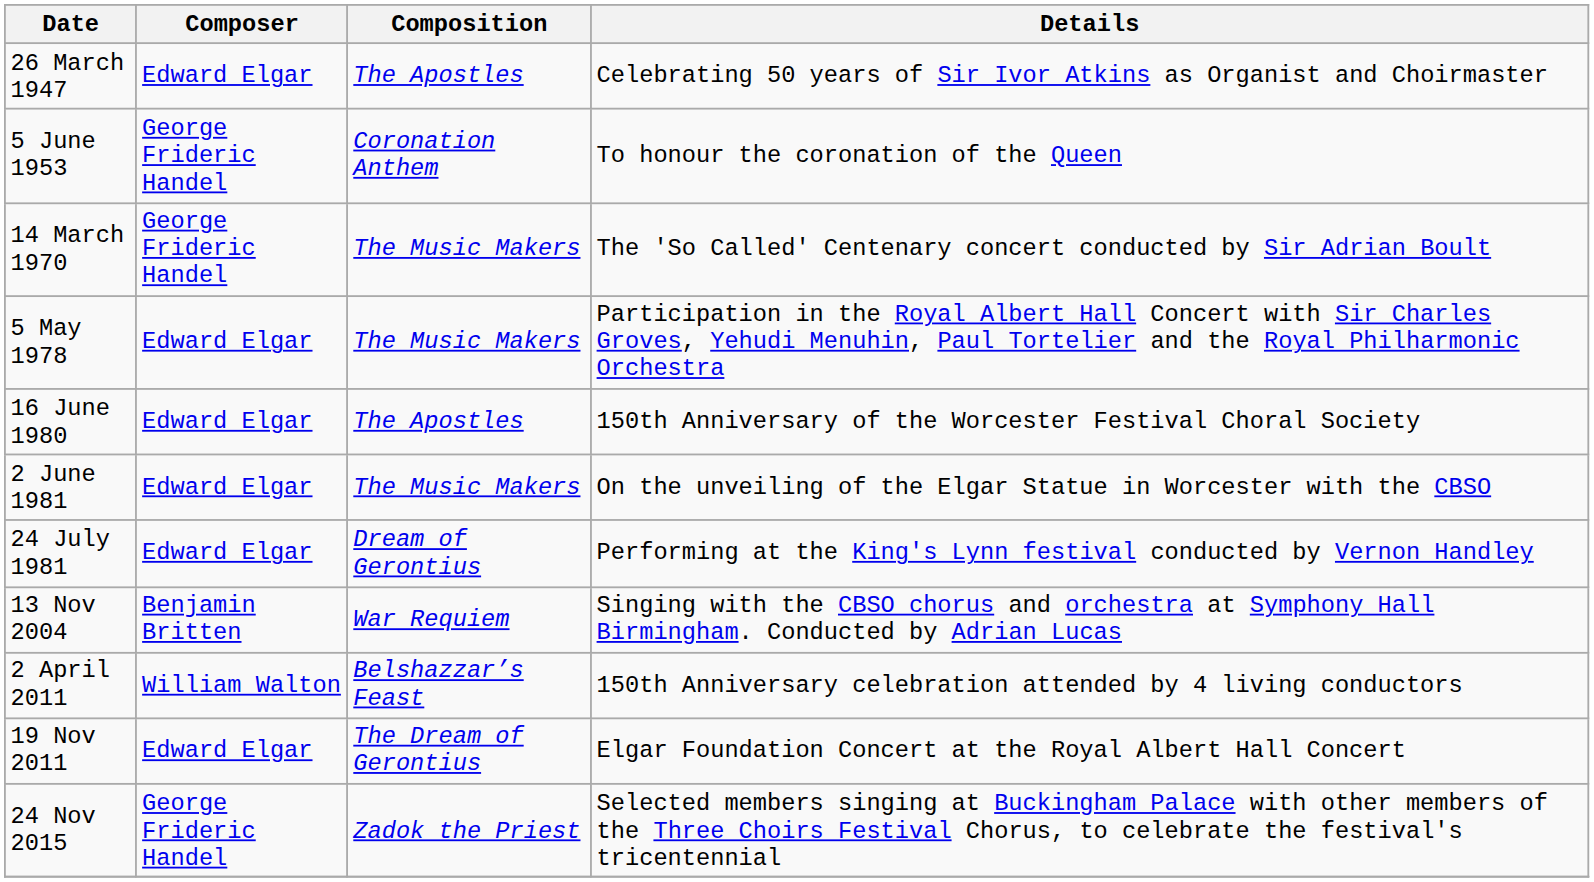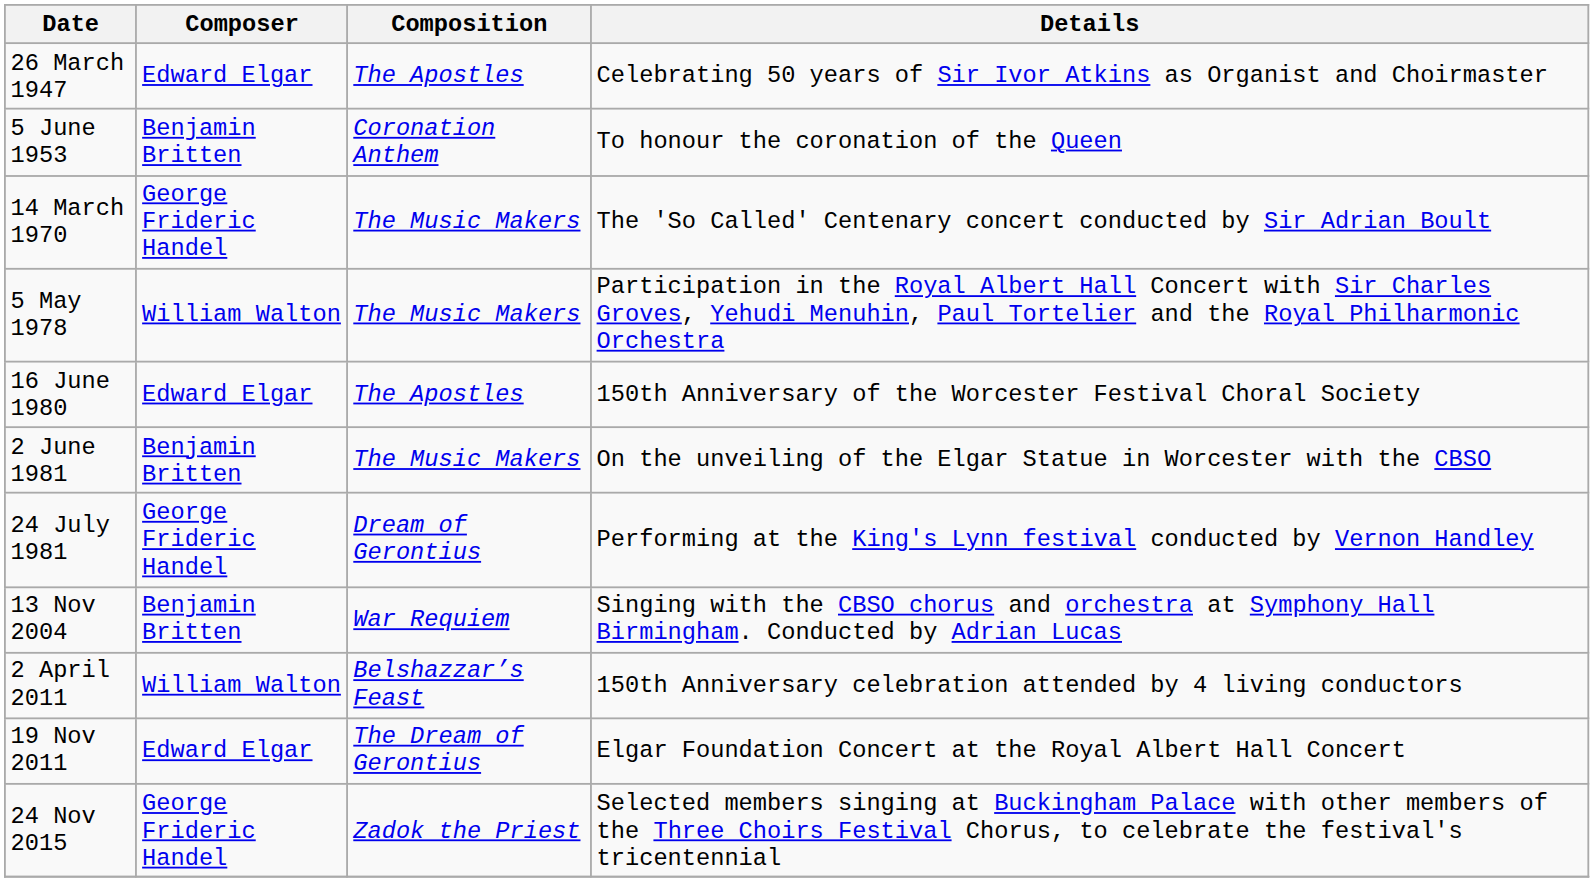 <table class="wikitable sortable">
 <tr>
 <th class="unsortable">Date</th>
 <th class="unsortable">Composer</th>
 <th class="unsortable">Composition</th>
 <th class="unsortable">Details</th>
 </tr>
 <tr>
 <td>26 March 1947</td>
 <td><a href='#'>Edward Elgar</a></td>
 <td><a href='#'><em>The Apostles</em></a></td>
 <td>Celebrating 50 years of <a href='#'>Sir Ivor Atkins</a> as Organist and Choirmaster</td>
 </tr>
 <tr>
 <td>5 June 1953</td>
-<td><a href='#'>George Frideric Handel</a></td>
+<td><a href='#'>Benjamin Britten</a></td>
 <td><a href='#'><em>Coronation Anthem</em></a></td>
 <td>To honour the coronation of the <a href='#'>Queen</a></td>
 </tr>
 <tr>
 <td>14 March 1970</td>
 <td><a href='#'>George Frideric Handel</a></td>
 <td><a href='#'><em>The Music Makers</em></a></td>
 <td>The 'So Called' Centenary concert conducted by <a href='#'> Sir Adrian Boult</a></td>
 </tr>
 <tr>
 <td>5 May 1978</td>
-<td><a href='#'>Edward Elgar</a></td>
+<td><a href='#'>William Walton</a></td>
 <td><a href='#'><em>The Music Makers</em></a></td>
 <td>Participation in the <a href='#'>Royal Albert Hall</a> Concert with <a href='#'> Sir Charles Groves</a>, <a href='#'>Yehudi Menuhin</a>, <a href='#'>Paul Tortelier</a> and the <a href='#'>Royal Philharmonic Orchestra</a></td>
 </tr>
 <tr>
 <td>16 June 1980</td>
 <td><a href='#'>Edward Elgar</a></td>
 <td><a href='#'><em>The Apostles</em></a></td>
 <td>150th Anniversary of the Worcester Festival Choral Society</td>
 </tr>
 <tr>
 <td>2 June 1981</td>
-<td><a href='#'>Edward Elgar</a></td>
+<td><a href='#'>Benjamin Britten</a></td>
 <td><a href='#'><em>The Music Makers</em></a></td>
 <td>On the unveiling of the Elgar Statue in Worcester with the <a href='#'> CBSO</a></td>
 </tr>
 <tr>
 <td>24 July 1981</td>
-<td><a href='#'>Edward Elgar</a></td>
+<td><a href='#'>George Frideric Handel</a></td>
 <td><a href='#'><em>Dream of Gerontius</em></a></td>
 <td>Performing at the <a href='#'>King's Lynn festival</a> conducted by <a href='#'>Vernon Handley</a></td>
 </tr>
 <tr>
 <td>13 Nov 2004</td>
 <td><a href='#'>Benjamin Britten</a></td>
 <td><em><a href='#'>War Requiem</a></em></td>
 <td>Singing with the <a href='#'> CBSO chorus</a> and <a href='#'>orchestra</a> at <a href='#'>Symphony Hall Birmingham</a>. Conducted by <a href='#'>Adrian Lucas</a></td>
 </tr>
 <tr>
 <td>2 April 2011</td>
 <td><a href='#'>William Walton</a></td>
 <td><a href='#'><em>Belshazzar’s Feast</em></a></td>
 <td>150th Anniversary celebration attended by 4 living conductors</td>
 </tr>
 <tr>
 <td>19 Nov 2011</td>
 <td><a href='#'>Edward Elgar</a></td>
 <td><em><a href='#'>The Dream of Gerontius</a></em></td>
 <td>Elgar Foundation Concert at the Royal Albert Hall Concert</td>
 </tr>
 <tr>
 <td>24 Nov 2015</td>
 <td><a href='#'>George Frideric Handel</a></td>
 <td><em><a href='#'>Zadok the Priest</a></em></td>
 <td>Selected members singing at <a href='#'>Buckingham Palace</a> with other members of the <a href='#'>Three Choirs Festival</a> Chorus, to celebrate the festival's tricentennial</td>
 </tr>
 <tr>
 </tr>
 </table>
